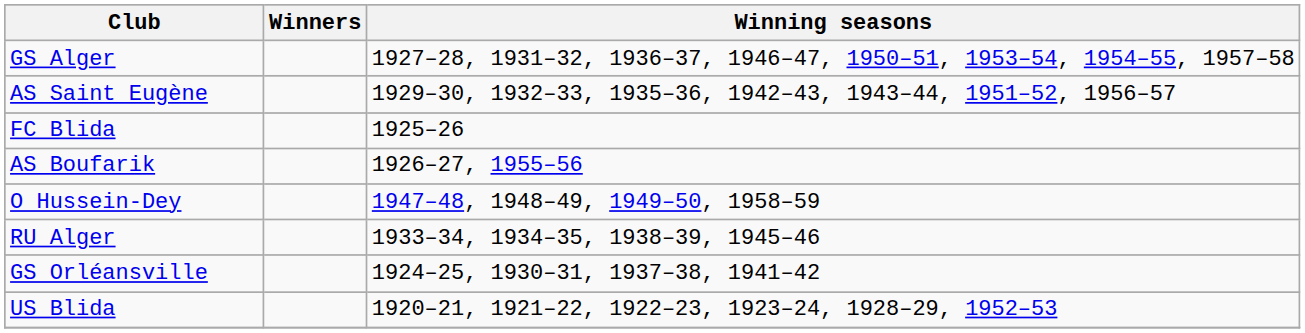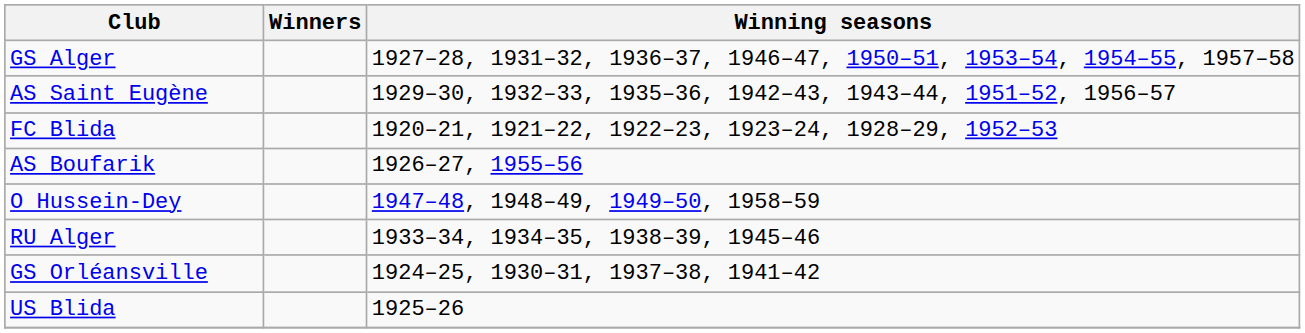 <table class="wikitable sortable">
 <tr>
 <th style="width:20%;">Club</th>
 <th>Winners</th>
 <th>Winning seasons</th>
 </tr>
 <tr>
 <td><a href='#'>GS Alger</a></td>
 <td></td>
 <td>1927–28, 1931–32, 1936–37, 1946–47, <a href='#'>1950–51</a>, <a href='#'>1953–54</a>, <a href='#'>1954–55</a>, 1957–58</td>
 </tr>
 <tr>
 <td><a href='#'>AS Saint Eugène</a></td>
 <td></td>
 <td>1929–30, 1932–33, 1935–36, 1942–43, 1943–44, <a href='#'>1951–52</a>, 1956–57</td>
 </tr>
 <tr>
 <td><a href='#'>FC Blida</a></td>
 <td></td>
-<td>1925–26</td>
+<td>1920–21, 1921–22, 1922–23, 1923–24, 1928–29, <a href='#'>1952–53</a></td>
 </tr>
 <tr>
 <td><a href='#'>AS Boufarik</a></td>
 <td></td>
 <td>1926–27, <a href='#'>1955–56</a></td>
 </tr>
 <tr>
 <td><a href='#'>O Hussein-Dey</a></td>
 <td></td>
 <td><a href='#'>1947–48</a>, 1948–49, <a href='#'>1949–50</a>, 1958–59</td>
 </tr>
 <tr>
 <td><a href='#'>RU Alger</a></td>
 <td></td>
 <td>1933–34, 1934–35, 1938–39, 1945–46</td>
 </tr>
 <tr>
 <td><a href='#'>GS Orléansville</a></td>
 <td></td>
 <td>1924–25, 1930–31, 1937–38, 1941–42</td>
 </tr>
 <tr>
 <td><a href='#'>US Blida</a></td>
 <td></td>
-<td>1920–21, 1921–22, 1922–23, 1923–24, 1928–29, <a href='#'>1952–53</a></td>
+<td>1925–26</td>
 </tr>
 <tr>
 </tr>
 </table>
